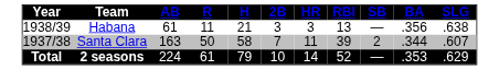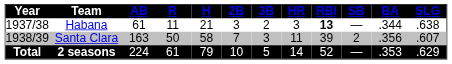 <table cellspacing="0" cellpadding="0"  style="margin:auto; border:1px black solid;">
 <tr style="background:black; color:white; text-align:center;">
 <td width="50"><strong>Year</strong></td>
 <td style="width:100px;"><strong>Team</strong></td>
 <td width="40"><strong><a href='#'><span>AB</span></a></strong></td>
 <td width="50"><strong><a href='#'><span>R</span></a></strong></td>
 <td width="40"><strong><a href='#'><span>H</span></a></strong></td>
 <td width="40"><strong><a href='#'><span>2B</span></a></strong></td>
+<td width="40"><strong><a href='#'><span>3B</span></a></strong></td>
 <td width="40"><strong><a href='#'><span>HR</span></a></strong></td>
 <td width="40"><strong><a href='#'><span>RBI</span></a></strong></td>
 <td width="40"><strong><a href='#'><span>SB</span></a></strong></td>
 <td width="50"><strong><a href='#'><span>BA</span></a></strong></td>
 <td width="50"><strong><a href='#'><span>SLG</span></a></strong></td>
 </tr>
 <tr style="text-align:center;">
-<td>1938/39</td>
+<td>1937/38</td>
 <td><a href='#'>Habana</a></td>
 <td>61</td>
 <td>11</td>
 <td>21</td>
 <td>3</td>
+<td>2</td>
 <td>3</td>
-<td>13</td>
+<td><strong>13</strong></td>
 <td>—</td>
-<td>.356</td>
+<td>.344</td>
 <td>.638</td>
 </tr>
 <tr style="background:silver; text-align:center;">
-<td>1937/38</td>
+<td>1938/39</td>
 <td><a href='#'>Santa Clara</a></td>
 <td>163</td>
 <td>50</td>
 <td>58</td>
 <td>7</td>
+<td>3</td>
 <td>11</td>
 <td>39</td>
 <td>2</td>
-<td>.344</td>
+<td>.356</td>
 <td>.607</td>
 </tr>
 <tr style="background:black; color:white; text-align:center;">
 <td><strong>Total</strong></td>
 <td><strong>2 seasons</strong></td>
 <td>224</td>
 <td>61</td>
 <td>79</td>
 <td>10</td>
+<td>5</td>
 <td>14</td>
 <td>52</td>
 <td>—</td>
 <td>.353</td>
 <td>.629</td>
 </tr>
 </table>
